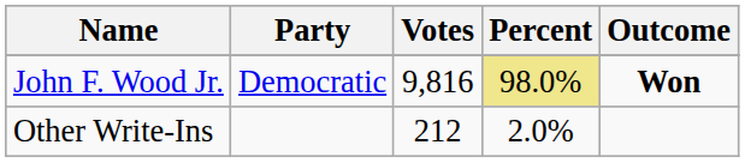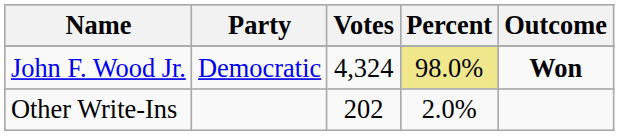 <table class=wikitable style="text-align:center">
 <tr>
 <th>Name</th>
 <th>Party</th>
 <th>Votes</th>
 <th>Percent</th>
 <th>Outcome</th>
 </tr>
 <tr>
 </tr>
 <tr>
 <td align=left><a href='#'>John F. Wood Jr.</a></td>
 <td><a href='#'>Democratic</a></td>
-<td>9,816</td>
+<td>4,324</td>
 <td style="background: khaki;">98.0%</td>
 <td><strong>Won</strong></td>
 </tr>
 <tr>
 <td align=left>Other Write-Ins</td>
 <td></td>
-<td>212</td>
+<td>202</td>
 <td>2.0%</td>
 <td></td>
 </tr>
 </table>
